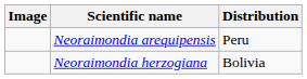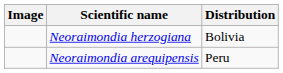 <table class="wikitable">
 <tr>
 <th>Image</th>
 <th>Scientific name</th>
 <th>Distribution</th>
 </tr>
 <tr>
 <td></td>
+<td><em><a href='#'>Neoraimondia herzogiana</a></em></td>
+<td>Bolivia</td>
+</tr>
+<tr>
+<td></td>
 <td><em><a href='#'>Neoraimondia arequipensis</a></em></td>
 <td>Peru</td>
 </tr>
-<tr>
-<td></td>
-<td><em><a href='#'>Neoraimondia herzogiana</a></em></td>
-<td>Bolivia</td>
-</tr>
 </table>
